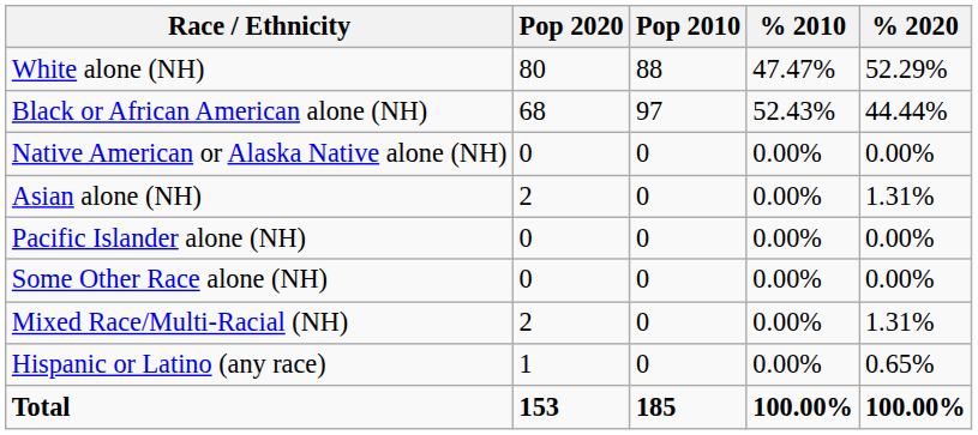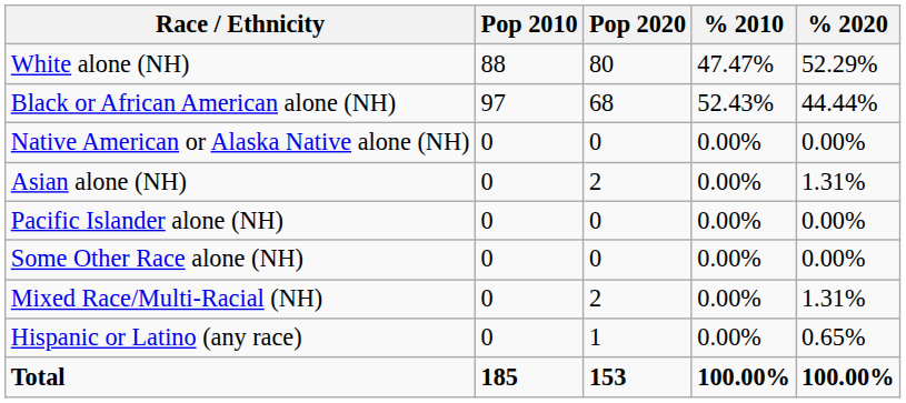 <table class="wikitable">
 <tr>
 <th>Race / Ethnicity</th>
+<th>Pop 2010</th>
 <th>Pop 2020</th>
-<th>Pop 2010</th>
 <th>% 2010</th>
 <th>% 2020</th>
 </tr>
 <tr>
 <td><a href='#'>White</a> alone (NH)</td>
+<td>88</td>
 <td>80</td>
-<td>88</td>
 <td>47.47%</td>
 <td>52.29%</td>
 </tr>
 <tr>
 <td><a href='#'>Black or African American</a> alone (NH)</td>
+<td>97</td>
 <td>68</td>
-<td>97</td>
 <td>52.43%</td>
 <td>44.44%</td>
 </tr>
 <tr>
 <td><a href='#'>Native American</a> or <a href='#'>Alaska Native</a> alone (NH)</td>
 <td>0</td>
 <td>0</td>
 <td>0.00%</td>
 <td>0.00%</td>
 </tr>
 <tr>
 <td><a href='#'>Asian</a> alone (NH)</td>
+<td>0</td>
 <td>2</td>
-<td>0</td>
 <td>0.00%</td>
 <td>1.31%</td>
 </tr>
 <tr>
 <td><a href='#'>Pacific Islander</a> alone (NH)</td>
 <td>0</td>
 <td>0</td>
 <td>0.00%</td>
 <td>0.00%</td>
 </tr>
 <tr>
 <td><a href='#'>Some Other Race</a> alone (NH)</td>
 <td>0</td>
 <td>0</td>
 <td>0.00%</td>
 <td>0.00%</td>
 </tr>
 <tr>
 <td><a href='#'>Mixed Race/Multi-Racial</a> (NH)</td>
+<td>0</td>
 <td>2</td>
-<td>0</td>
 <td>0.00%</td>
 <td>1.31%</td>
 </tr>
 <tr>
 <td><a href='#'>Hispanic or Latino</a> (any race)</td>
+<td>0</td>
 <td>1</td>
-<td>0</td>
 <td>0.00%</td>
 <td>0.65%</td>
 </tr>
 <tr>
 <td><strong>Total</strong></td>
+<td><strong>185</strong></td>
 <td><strong>153</strong></td>
-<td><strong>185</strong></td>
 <td><strong>100.00%</strong></td>
 <td><strong>100.00%</strong></td>
 </tr>
 </table>
